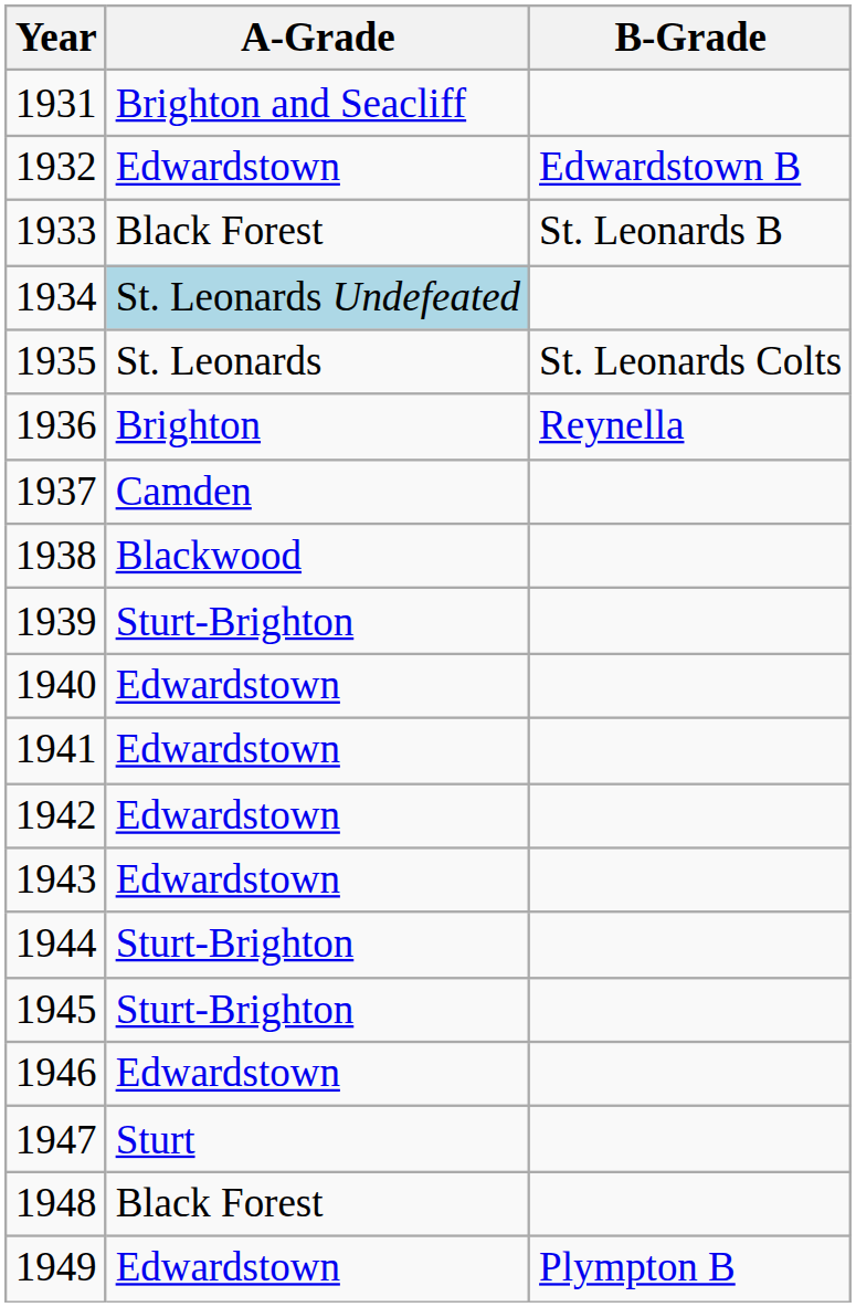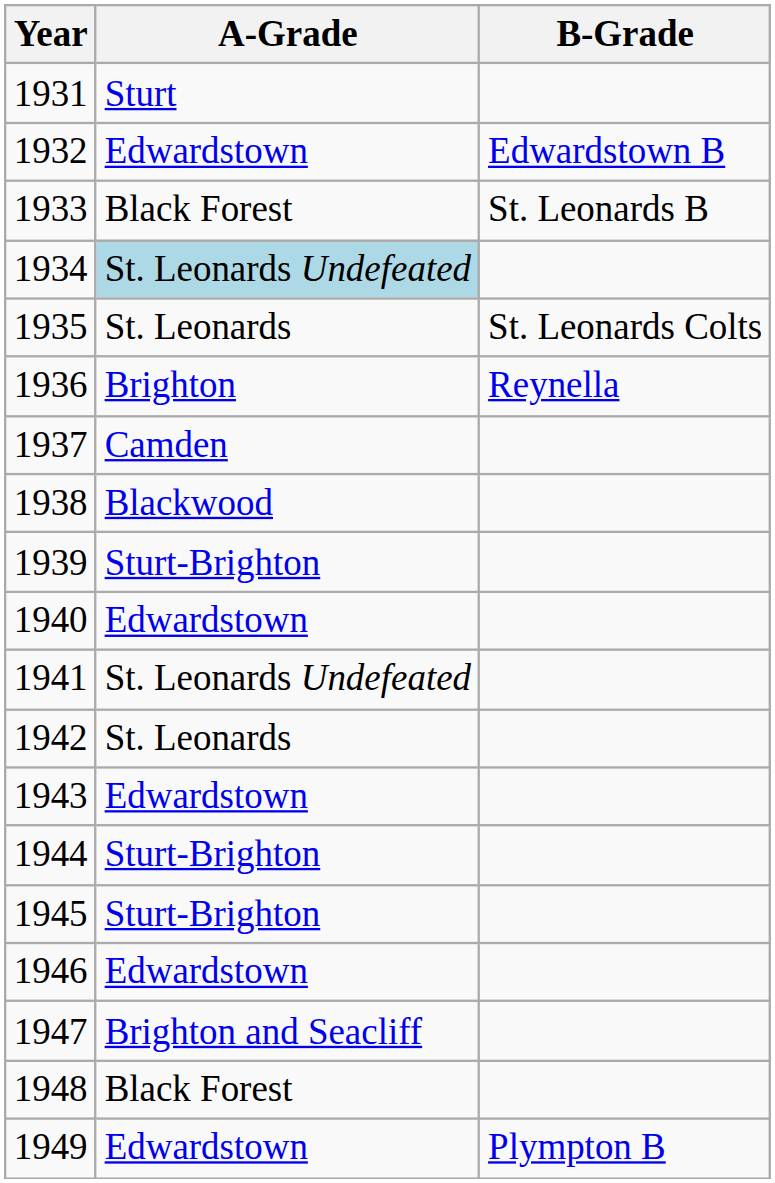 <table class="wikitable">
 <tr>
 <th>Year</th>
 <th>A-Grade</th>
 <th>B-Grade</th>
 </tr>
 <tr>
 <td>1931</td>
-<td><a href='#'>Brighton and Seacliff</a></td>
+<td><a href='#'>Sturt</a></td>
 <td></td>
 </tr>
 <tr>
 <td>1932</td>
 <td><a href='#'>Edwardstown</a></td>
 <td><a href='#'>Edwardstown B</a></td>
 </tr>
 <tr>
 <td>1933</td>
 <td>Black Forest </td>
 <td>St. Leonards B </td>
 </tr>
 <tr>
 <td>1934</td>
 <td style="background: lightblue;">St. Leonards <em>Undefeated</em> </td>
 <td></td>
 </tr>
 <tr>
 <td>1935</td>
 <td>St. Leonards</td>
 <td>St. Leonards Colts </td>
 </tr>
 <tr>
 <td>1936</td>
 <td><a href='#'>Brighton</a></td>
 <td><a href='#'>Reynella</a></td>
 </tr>
 <tr>
 <td>1937</td>
 <td><a href='#'>Camden</a></td>
 <td></td>
 </tr>
 <tr>
 <td>1938</td>
 <td><a href='#'>Blackwood</a></td>
 <td></td>
 </tr>
 <tr>
 <td>1939</td>
 <td><a href='#'>Sturt-Brighton</a></td>
 <td></td>
 </tr>
 <tr>
 <td>1940</td>
 <td><a href='#'>Edwardstown</a></td>
 <td></td>
 </tr>
 <tr>
 <td>1941</td>
-<td><a href='#'>Edwardstown</a></td>
+<td>St. Leonards <em>Undefeated</em> </td>
 <td></td>
 </tr>
 <tr>
 <td>1942</td>
-<td><a href='#'>Edwardstown</a></td>
+<td>St. Leonards</td>
 <td></td>
 </tr>
 <tr>
 <td>1943</td>
 <td><a href='#'>Edwardstown</a></td>
 <td></td>
 </tr>
 <tr>
 <td>1944</td>
 <td><a href='#'>Sturt-Brighton</a></td>
 <td></td>
 </tr>
 <tr>
 <td>1945</td>
 <td><a href='#'>Sturt-Brighton</a></td>
 <td></td>
 </tr>
 <tr>
 <td>1946</td>
 <td><a href='#'>Edwardstown</a></td>
 <td></td>
 </tr>
 <tr>
 <td>1947</td>
-<td><a href='#'>Sturt</a></td>
+<td><a href='#'>Brighton and Seacliff</a></td>
 <td></td>
 </tr>
 <tr>
 <td>1948</td>
 <td>Black Forest </td>
 <td></td>
 </tr>
 <tr>
 <td>1949</td>
 <td><a href='#'>Edwardstown</a></td>
 <td><a href='#'>Plympton B</a></td>
 </tr>
 </table>
